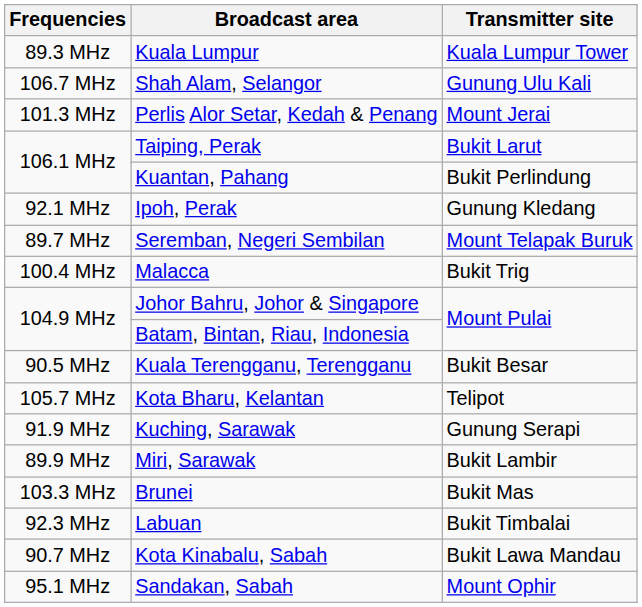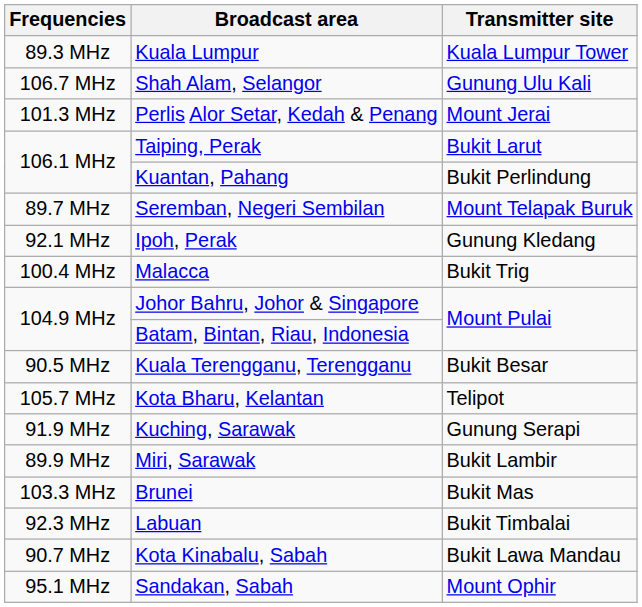 <table class="wikitable">
 <tr>
 <th>Frequencies</th>
 <th>Broadcast area</th>
 <th>Transmitter site</th>
 </tr>
 <tr>
 <td style="text-align:center;">89.3 MHz</td>
 <td><a href='#'>Kuala Lumpur</a></td>
 <td><a href='#'>Kuala Lumpur Tower</a></td>
 </tr>
 <tr>
 <td style="text-align:center;">106.7 MHz</td>
 <td><a href='#'>Shah Alam</a>, <a href='#'>Selangor</a></td>
 <td><a href='#'>Gunung Ulu Kali</a></td>
 </tr>
 <tr>
 <td style="text-align:center;">101.3 MHz</td>
 <td><a href='#'>Perlis</a> <a href='#'>Alor Setar</a>, <a href='#'>Kedah</a> & <a href='#'>Penang</a></td>
 <td><a href='#'>Mount Jerai</a></td>
 </tr>
 <tr>
 <td rowspan=2 style="text-align:center;">106.1 MHz</td>
 <td><a href='#'>Taiping, Perak</a></td>
 <td><a href='#'>Bukit Larut</a></td>
 </tr>
 <tr>
 <td><a href='#'>Kuantan</a>, <a href='#'>Pahang</a></td>
 <td>Bukit Perlindung</td>
 </tr>
 <tr>
+<td style="text-align:center;">89.7 MHz</td>
+<td><a href='#'>Seremban</a>, <a href='#'>Negeri Sembilan</a></td>
+<td><a href='#'>Mount Telapak Buruk</a></td>
+</tr>
+<tr>
 <td style="text-align:center;">92.1 MHz</td>
 <td><a href='#'>Ipoh</a>, <a href='#'>Perak</a></td>
 <td>Gunung Kledang</td>
-</tr>
-<tr>
-<td style="text-align:center;">89.7 MHz</td>
-<td><a href='#'>Seremban</a>, <a href='#'>Negeri Sembilan</a></td>
-<td><a href='#'>Mount Telapak Buruk</a></td>
 </tr>
 <tr>
 <td style="text-align:center;">100.4 MHz</td>
 <td><a href='#'>Malacca</a></td>
 <td>Bukit Trig</td>
 </tr>
 <tr>
 <td rowspan=2 style="text-align:center;">104.9 MHz</td>
 <td><a href='#'>Johor Bahru</a>, <a href='#'>Johor</a> & <a href='#'>Singapore</a></td>
 <td rowspan=2><a href='#'>Mount Pulai</a></td>
 </tr>
 <tr>
 <td><a href='#'>Batam</a>, <a href='#'>Bintan</a>, <a href='#'>Riau</a>, <a href='#'>Indonesia</a></td>
 </tr>
 <tr>
 <td style="text-align:center;">90.5 MHz</td>
 <td><a href='#'>Kuala Terengganu</a>, <a href='#'>Terengganu</a></td>
 <td>Bukit Besar</td>
 </tr>
 <tr>
 <td style="text-align:center;">105.7 MHz</td>
 <td><a href='#'>Kota Bharu</a>, <a href='#'>Kelantan</a></td>
 <td>Telipot</td>
 </tr>
 <tr>
 <td style="text-align:center;">91.9 MHz</td>
 <td><a href='#'>Kuching</a>, <a href='#'>Sarawak</a></td>
 <td>Gunung Serapi</td>
 </tr>
 <tr>
 <td style="text-align:center;">89.9 MHz</td>
 <td><a href='#'>Miri</a>, <a href='#'>Sarawak</a></td>
 <td>Bukit Lambir</td>
 </tr>
 <tr>
 <td style="text-align:center;">103.3 MHz</td>
 <td><a href='#'>Brunei</a></td>
 <td>Bukit Mas</td>
 </tr>
 <tr>
 <td style="text-align:center;">92.3 MHz</td>
 <td><a href='#'>Labuan</a></td>
 <td>Bukit Timbalai</td>
 </tr>
 <tr>
 <td style="text-align:center;">90.7 MHz</td>
 <td><a href='#'>Kota Kinabalu</a>, <a href='#'>Sabah</a></td>
 <td>Bukit Lawa Mandau</td>
 </tr>
 <tr>
 <td style="text-align:center;">95.1 MHz</td>
 <td><a href='#'>Sandakan</a>, <a href='#'>Sabah</a></td>
 <td><a href='#'>Mount Ophir</a></td>
 </tr>
 </table>
